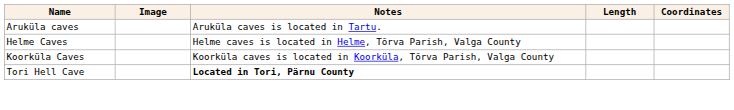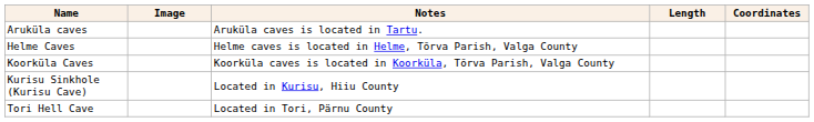 <table class="sortable wikitable plainrowheaders" border="0" style="background:#ffffff" align="top" class="sortable wikitable">
 <tr>
 <th scope="col" style="background-color:Linen; color:Black" width=150 px>Name</th>
 <th scope="col" style="background-color:Linen; color:Black" width=100 px>Image</th>
 <th scope="col" style="background:Linen; color:Black" width=550 px>Notes</th>
 <th scope="col" style="background-color:Linen; color:Black" width=90 px>Length</th>
 <th scope="col" style="background:Linen; color:Black" width=100 px>Coordinates</th>
 </tr>
 <tr>
 <td !scope="row" style="background:#ffffff">Aruküla caves</td>
 <td></td>
 <td>Aruküla caves is located in <a href='#'>Tartu</a>.</td>
 <td></td>
 <td></td>
 </tr>
 <tr>
 <td !scope="row" style="background:#ffffff">Helme Caves</td>
 <td></td>
 <td>Helme caves is located in <a href='#'>Helme</a>, Tõrva Parish, Valga County</td>
 <td></td>
 <td></td>
 </tr>
 <tr>
 <td !scope="row" style="background:#ffffff">Koorküla Caves</td>
 <td></td>
 <td>Koorküla caves is located in <a href='#'>Koorküla</a>, Tõrva Parish, Valga County</td>
 <td></td>
 <td></td>
 </tr>
 <tr>
+<td>Kurisu Sinkhole (Kurisu Cave)</td>
+<td></td>
+<td>Located in <a href='#'>Kurisu</a>, Hiiu County</td>
+<td></td>
+<td></td>
+</tr>
+<tr>
 <td>Tori Hell Cave</td>
 <td></td>
-<td><strong>Located in Tori, Pärnu County</strong></td>
+<td>Located in Tori, Pärnu County</td>
 <td></td>
 <td></td>
 </tr>
 </table>
